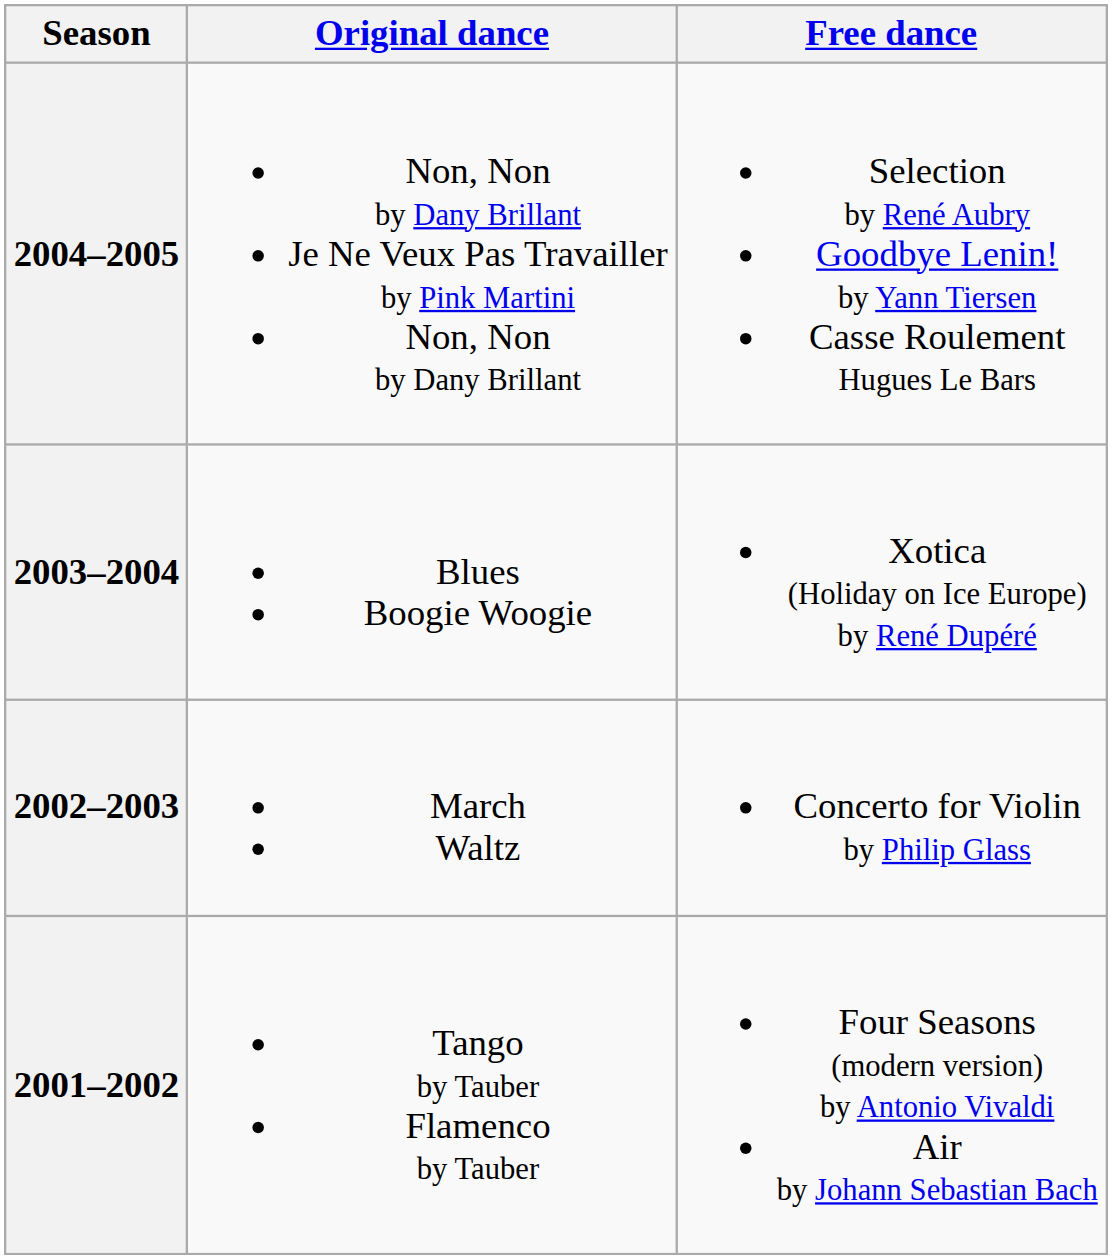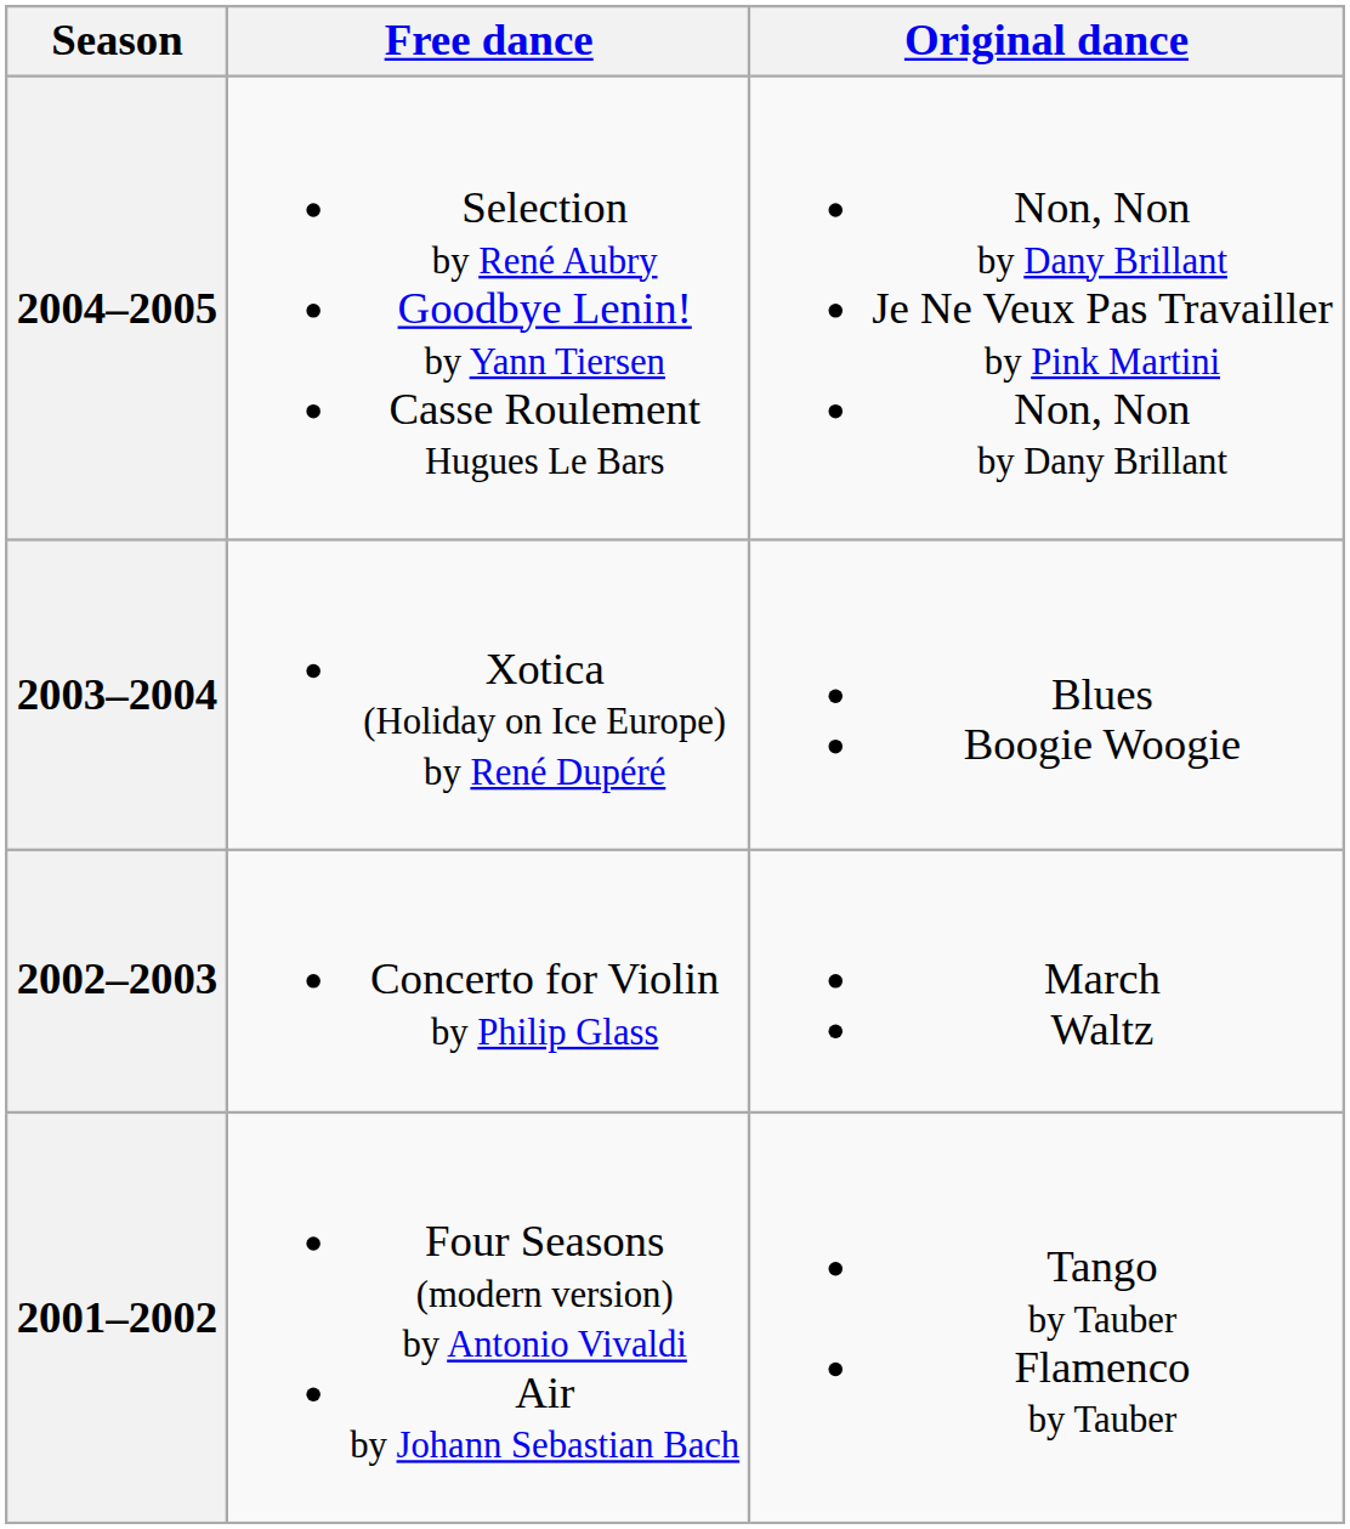 <table class="wikitable" style="text-align:center">
 <tr>
 <th>Season</th>
+<th><a href='#'>Free dance</a></th>
 <th><a href='#'>Original dance</a></th>
-<th><a href='#'>Free dance</a></th>
 </tr>
 <tr>
 <th>2004–2005 <br> </th>
+<td><br><ul><li>Selection <br><small> by <a href='#'>René Aubry</a> </small></li><li><a href='#'>Goodbye Lenin!</a> <br><small> by <a href='#'>Yann Tiersen</a> </small></li><li>Casse Roulement <br><small> Hugues Le Bars </small></li></ul></td>
 <td><br><ul><li>Non, Non <br><small> by <a href='#'>Dany Brillant</a> </small></li><li>Je Ne Veux Pas Travailler <br><small> by <a href='#'>Pink Martini</a> </small></li><li>Non, Non <br><small> by Dany Brillant </small></li></ul></td>
-<td><br><ul><li>Selection <br><small> by <a href='#'>René Aubry</a> </small></li><li><a href='#'>Goodbye Lenin!</a> <br><small> by <a href='#'>Yann Tiersen</a> </small></li><li>Casse Roulement <br><small> Hugues Le Bars </small></li></ul></td>
 </tr>
 <tr>
 <th>2003–2004 <br> </th>
+<td><br><ul><li>Xotica <br><small> (Holiday on Ice Europe) <br> by <a href='#'>René Dupéré</a> </small></li></ul></td>
 <td><br><ul><li>Blues</li><li>Boogie Woogie</li></ul></td>
-<td><br><ul><li>Xotica <br><small> (Holiday on Ice Europe) <br> by <a href='#'>René Dupéré</a> </small></li></ul></td>
 </tr>
 <tr>
 <th>2002–2003 <br> </th>
+<td><br><ul><li>Concerto for Violin <br><small> by <a href='#'>Philip Glass</a> </small></li></ul></td>
 <td><br><ul><li>March</li><li>Waltz</li></ul></td>
-<td><br><ul><li>Concerto for Violin <br><small> by <a href='#'>Philip Glass</a> </small></li></ul></td>
 </tr>
 <tr>
 <th>2001–2002 <br> </th>
+<td><br><ul><li>Four Seasons <br><small> (modern version) <br> by <a href='#'>Antonio Vivaldi</a> </small></li><li>Air <br><small> by <a href='#'>Johann Sebastian Bach</a> </small></li></ul></td>
 <td><br><ul><li>Tango <br><small> by Tauber </small></li><li>Flamenco <br><small> by Tauber </small></li></ul></td>
-<td><br><ul><li>Four Seasons <br><small> (modern version) <br> by <a href='#'>Antonio Vivaldi</a> </small></li><li>Air <br><small> by <a href='#'>Johann Sebastian Bach</a> </small></li></ul></td>
 </tr>
 </table>
